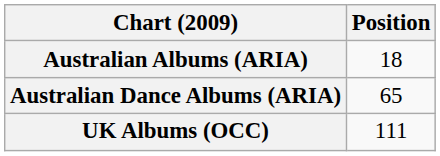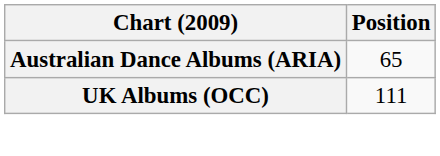 <table class="wikitable sortable plainrowheaders" style="text-align:center">
 <tr>
 <th scope="col">Chart (2009)</th>
 <th scope="col">Position</th>
-</tr>
-<tr>
-<th scope="row">Australian Albums (ARIA)</th>
-<td>18</td>
 </tr>
 <tr>
 <th scope="row">Australian Dance Albums (ARIA)</th>
 <td>65</td>
 </tr>
 <tr>
 <th scope="row">UK Albums (OCC)</th>
 <td>111</td>
 </tr>
 </table>
